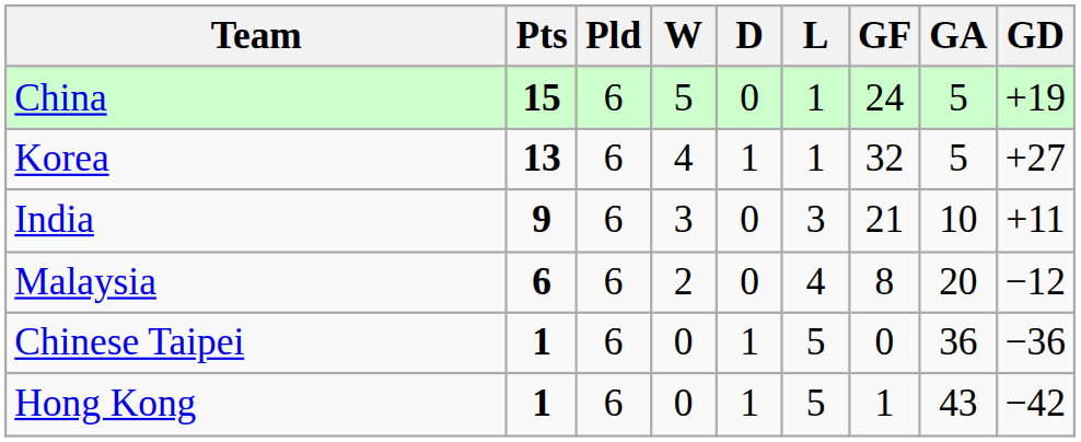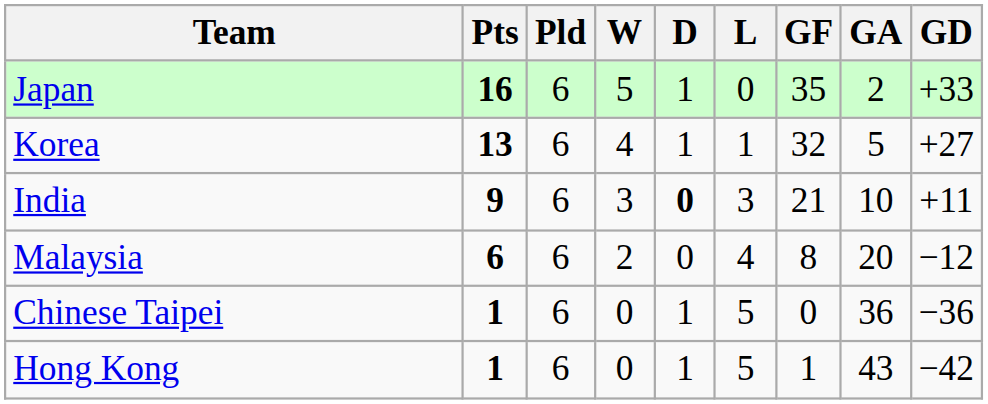 <table class="wikitable" style="text-align:center">
 <tr>
 <th width=200>Team</th>
 <th width=20>Pts</th>
 <th width=20>Pld</th>
 <th width=20>W</th>
 <th width=20>D</th>
 <th width=20>L</th>
 <th width=20>GF</th>
 <th width=20>GA</th>
 <th width=20>GD</th>
 </tr>
 <tr style=background:#ccffcc>
-<td style="text-align:left;"> <a href='#'>China</a></td>
-<td><strong>15</strong></td>
+<td style="text-align:left;"> <a href='#'>Japan</a></td>
+<td><strong>16</strong></td>
 <td>6</td>
 <td>5</td>
+<td>1</td>
 <td>0</td>
-<td>1</td>
-<td>24</td>
-<td>5</td>
-<td>+19</td>
+<td>35</td>
+<td>2</td>
+<td>+33</td>
 </tr>
 <tr>
 <td style="text-align:left;"> <a href='#'>Korea</a></td>
 <td><strong>13</strong></td>
 <td>6</td>
 <td>4</td>
 <td>1</td>
 <td>1</td>
 <td>32</td>
 <td>5</td>
 <td>+27</td>
 </tr>
 <tr>
 <td style="text-align:left;"> <a href='#'>India</a></td>
 <td><strong>9</strong></td>
 <td>6</td>
 <td>3</td>
-<td>0</td>
+<td><strong>0</strong></td>
 <td>3</td>
 <td>21</td>
 <td>10</td>
 <td>+11</td>
 </tr>
 <tr>
 <td style="text-align:left;"> <a href='#'>Malaysia</a></td>
 <td><strong>6</strong></td>
 <td>6</td>
 <td>2</td>
 <td>0</td>
 <td>4</td>
 <td>8</td>
 <td>20</td>
 <td>−12</td>
 </tr>
 <tr>
 <td style="text-align:left;"> <a href='#'>Chinese Taipei</a></td>
 <td><strong>1</strong></td>
 <td>6</td>
 <td>0</td>
 <td>1</td>
 <td>5</td>
 <td>0</td>
 <td>36</td>
 <td>−36</td>
 </tr>
 <tr>
 <td style="text-align:left;"> <a href='#'>Hong Kong</a></td>
 <td><strong>1</strong></td>
 <td>6</td>
 <td>0</td>
 <td>1</td>
 <td>5</td>
 <td>1</td>
 <td>43</td>
 <td>−42</td>
 </tr>
 </table>
